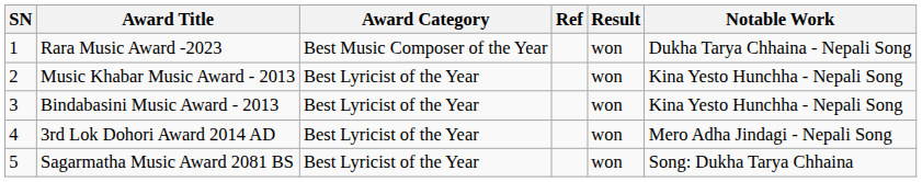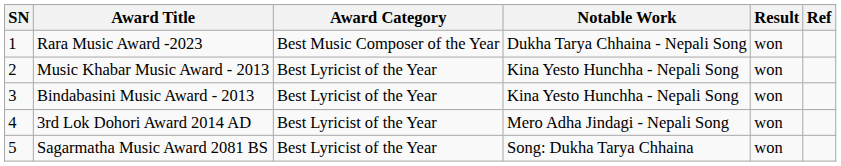 <table class="wikitable sortable">
 <tr>
 <th>SN</th>
 <th>Award Title</th>
 <th>Award Category</th>
+<th>Notable Work</th>
+<th>Result</th>
 <th>Ref</th>
-<th>Result</th>
-<th>Notable Work</th>
 </tr>
 <tr>
 <td>1</td>
 <td>Rara Music Award -2023</td>
 <td>Best Music Composer of the Year</td>
+<td>Dukha Tarya Chhaina - Nepali Song</td>
+<td>won</td>
 <td></td>
-<td>won</td>
-<td>Dukha Tarya Chhaina - Nepali Song</td>
 </tr>
 <tr>
 <td>2</td>
 <td>Music Khabar Music Award - 2013</td>
 <td>Best Lyricist of the Year</td>
+<td>Kina Yesto Hunchha - Nepali Song</td>
+<td>won</td>
 <td></td>
-<td>won</td>
-<td>Kina Yesto Hunchha - Nepali Song</td>
 </tr>
 <tr>
 <td>3</td>
 <td>Bindabasini Music Award - 2013</td>
 <td>Best Lyricist of the Year</td>
+<td>Kina Yesto Hunchha - Nepali Song</td>
+<td>won</td>
 <td></td>
-<td>won</td>
-<td>Kina Yesto Hunchha - Nepali Song</td>
 </tr>
 <tr>
 <td>4</td>
 <td>3rd Lok Dohori Award 2014 AD</td>
 <td>Best Lyricist of the Year</td>
+<td>Mero Adha Jindagi - Nepali Song</td>
+<td>won</td>
 <td></td>
-<td>won</td>
-<td>Mero Adha Jindagi - Nepali Song</td>
 </tr>
 <tr>
 <td>5</td>
 <td>Sagarmatha Music Award 2081 BS</td>
 <td>Best Lyricist of the Year</td>
+<td>Song: Dukha Tarya Chhaina</td>
+<td>won</td>
 <td></td>
-<td>won</td>
-<td>Song: Dukha Tarya Chhaina</td>
 </tr>
 </table>
